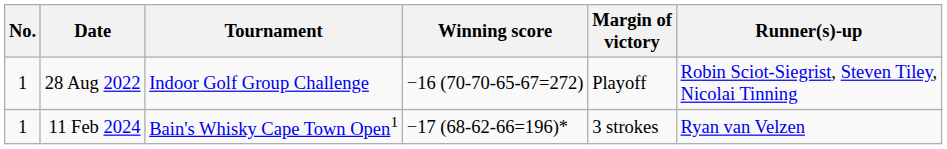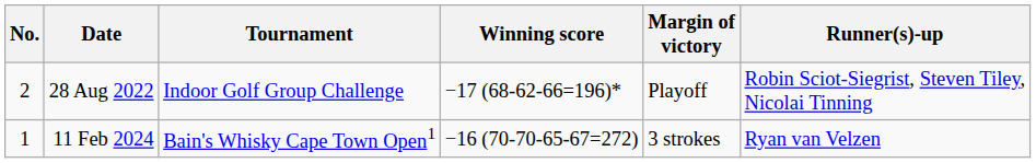 <table class="wikitable" style="font-size:95%;">
 <tr>
 <th>No.</th>
 <th>Date</th>
 <th>Tournament</th>
 <th>Winning score</th>
 <th>Margin of<br>victory</th>
 <th>Runner(s)-up</th>
 </tr>
 <tr>
-<td align=center>1</td>
+<td align=center>2</td>
 <td align=right>28 Aug <a href='#'>2022</a></td>
 <td><a href='#'>Indoor Golf Group Challenge</a></td>
-<td>−16 (70-70-65-67=272)</td>
+<td>−17 (68-62-66=196)*</td>
 <td>Playoff</td>
 <td> <a href='#'>Robin Sciot-Siegrist</a>,  <a href='#'>Steven Tiley</a>,<br> <a href='#'>Nicolai Tinning</a></td>
 </tr>
 <tr>
 <td align=center>1</td>
 <td align=right>11 Feb <a href='#'>2024</a></td>
 <td><a href='#'>Bain's Whisky Cape Town Open</a><sup>1</sup></td>
-<td>−17 (68-62-66=196)*</td>
+<td>−16 (70-70-65-67=272)</td>
 <td>3 strokes</td>
 <td> <a href='#'>Ryan van Velzen</a></td>
 </tr>
 </table>
